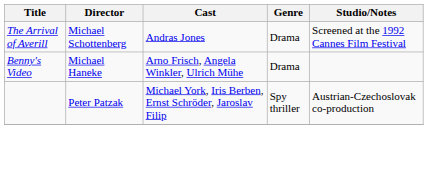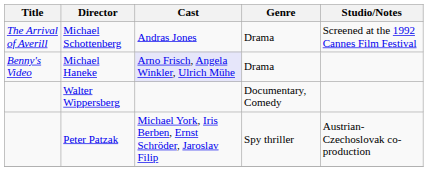 <table class="wikitable">
 <tr>
 <th>Title</th>
 <th>Director</th>
 <th>Cast</th>
 <th>Genre</th>
 <th>Studio/Notes</th>
 </tr>
 <tr>
 <td><em><a href='#'>The Arrival of Averill</a></em></td>
 <td><a href='#'>Michael Schottenberg</a></td>
 <td><a href='#'>Andras Jones</a></td>
 <td>Drama</td>
 <td>Screened at the <a href='#'>1992 Cannes Film Festival</a></td>
 </tr>
 <tr>
 <td><em><a href='#'>Benny's Video</a></em></td>
 <td><a href='#'>Michael Haneke</a></td>
-<td><a href='#'>Arno Frisch</a>, <a href='#'>Angela Winkler</a>, <a href='#'>Ulrich Mühe</a></td>
+<td style="background: lavender;"><a href='#'>Arno Frisch</a>, <a href='#'>Angela Winkler</a>, <a href='#'>Ulrich Mühe</a></td>
 <td>Drama</td>
+<td></td>
+</tr>
+<tr>
+<td></td>
+<td><a href='#'>Walter Wippersberg</a></td>
+<td></td>
+<td>Documentary, Comedy</td>
 <td></td>
 </tr>
 <tr>
 <td><em></em></td>
 <td><a href='#'>Peter Patzak</a></td>
 <td><a href='#'>Michael York</a>, <a href='#'>Iris Berben</a>, <a href='#'>Ernst Schröder</a>, <a href='#'>Jaroslav Filip</a></td>
 <td>Spy thriller</td>
 <td>Austrian-Czechoslovak co-production</td>
 </tr>
 <tr>
 </tr>
 </table>
